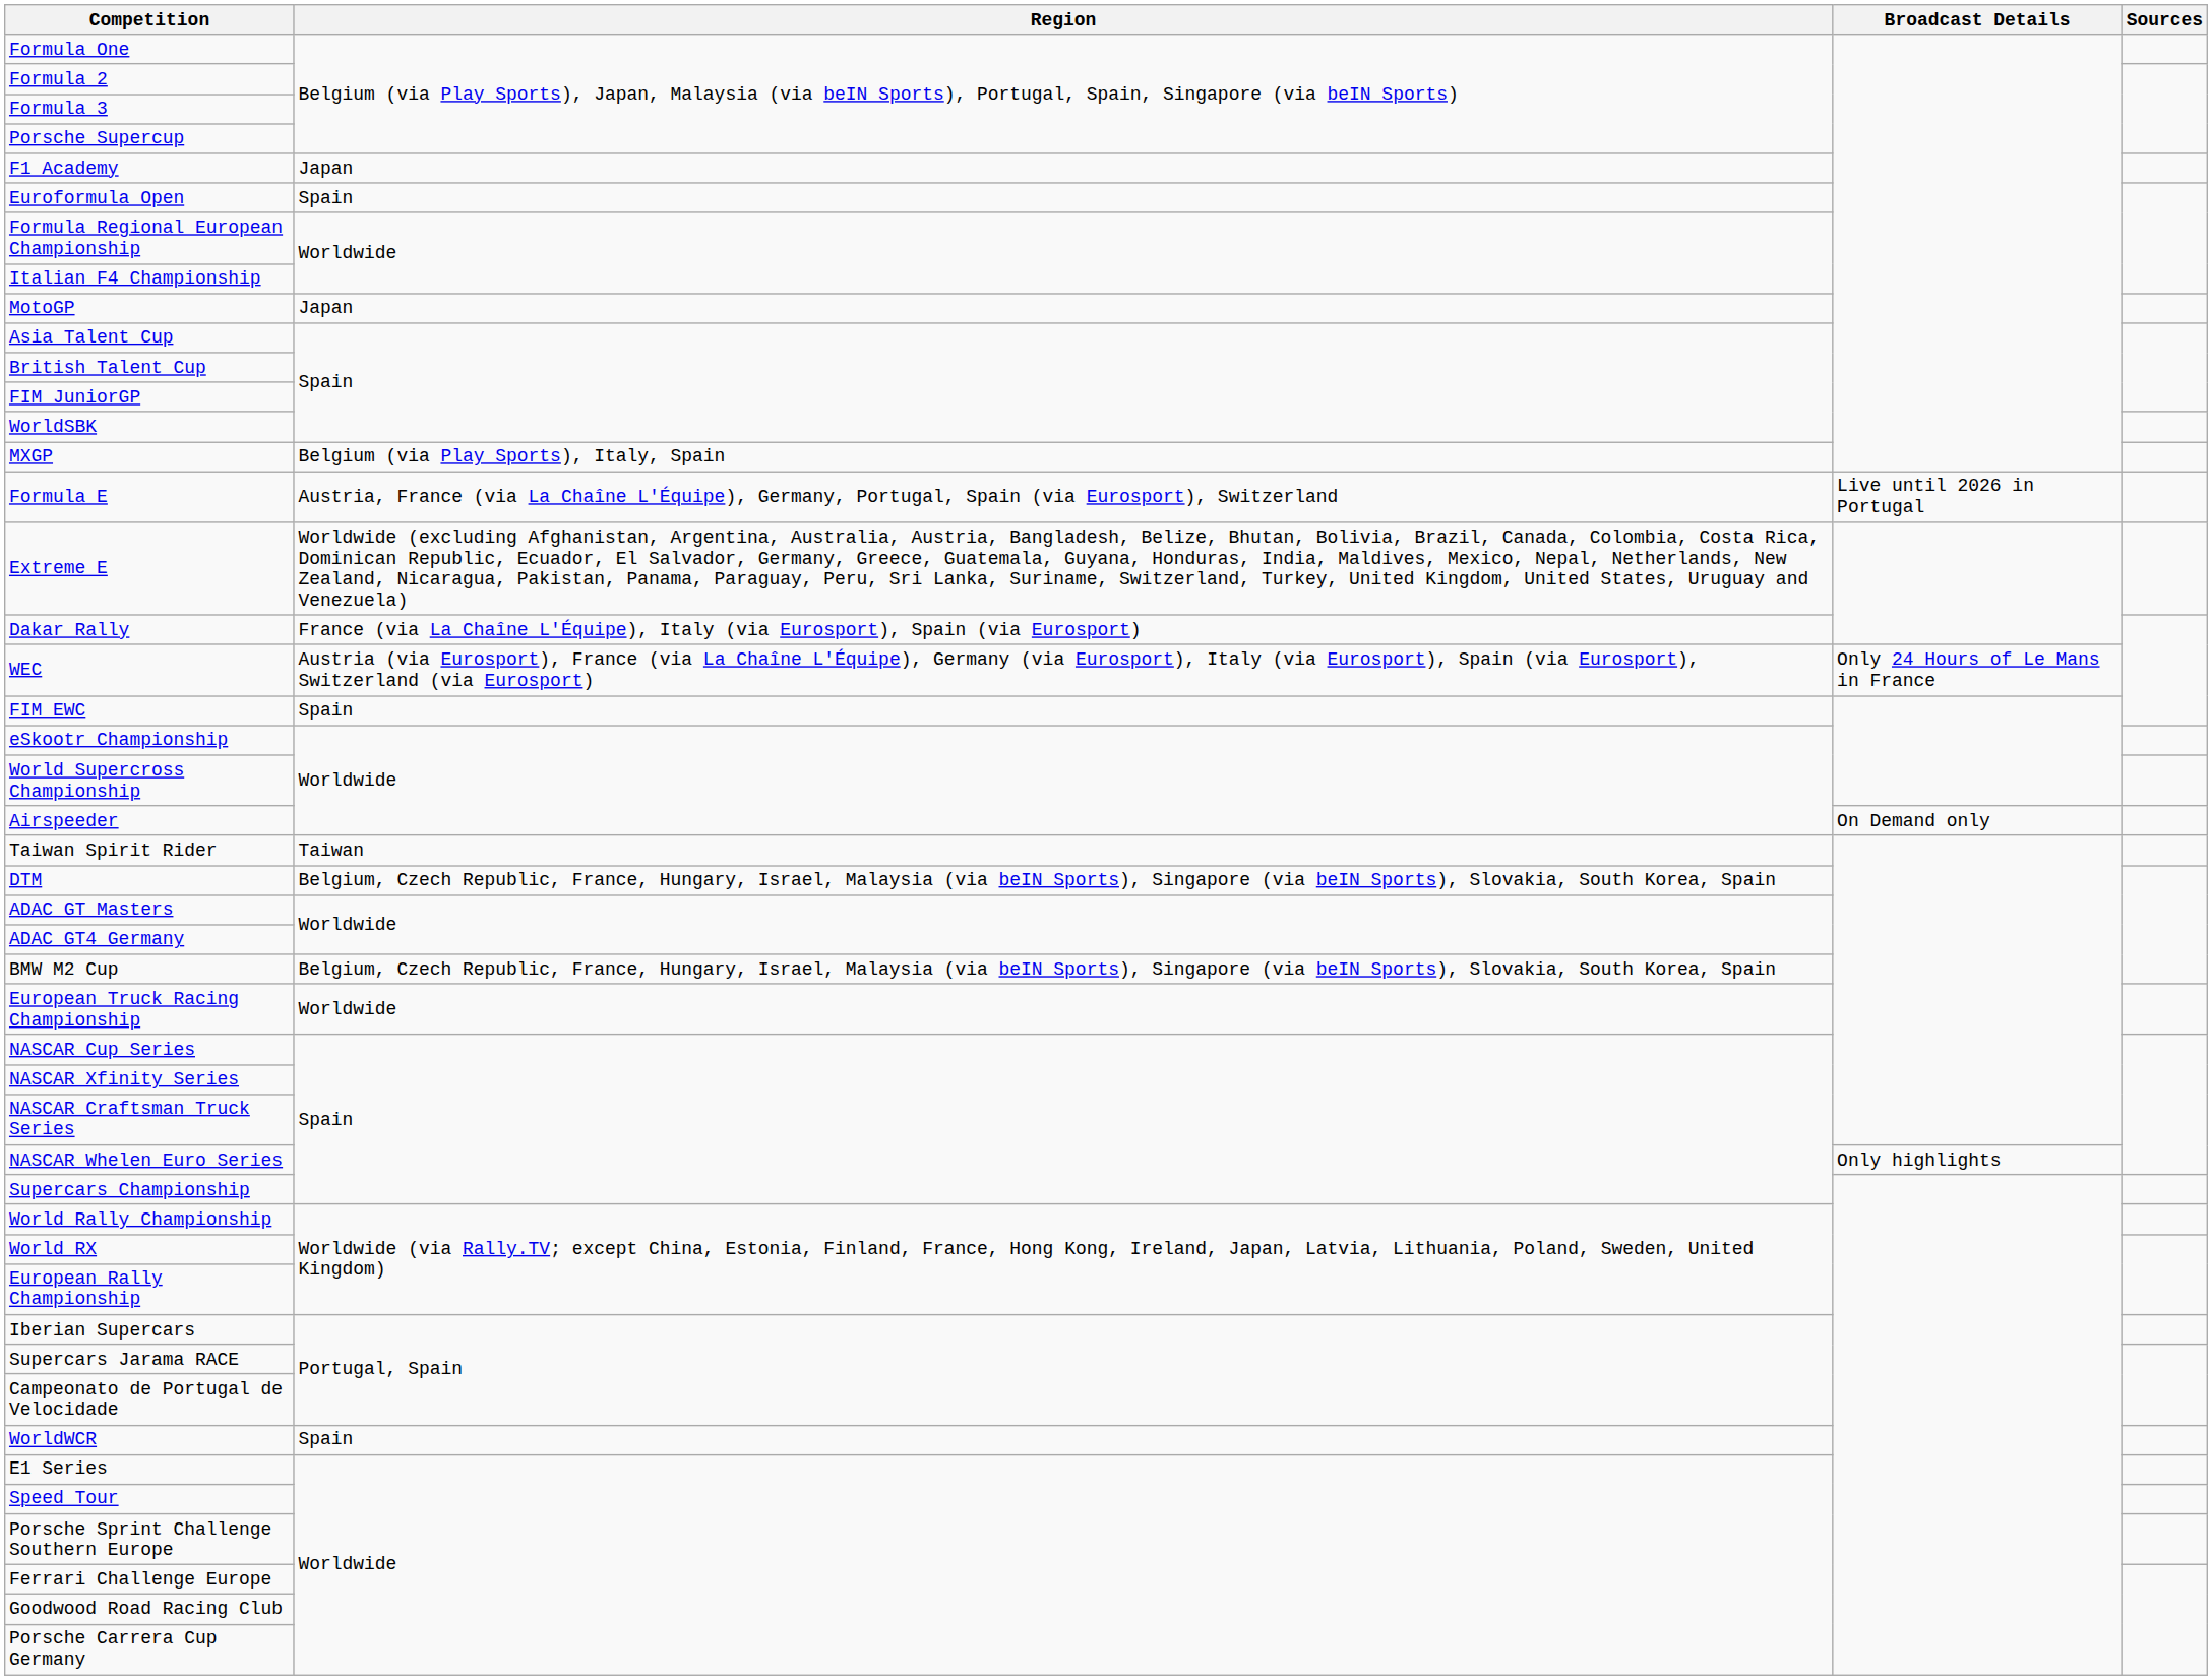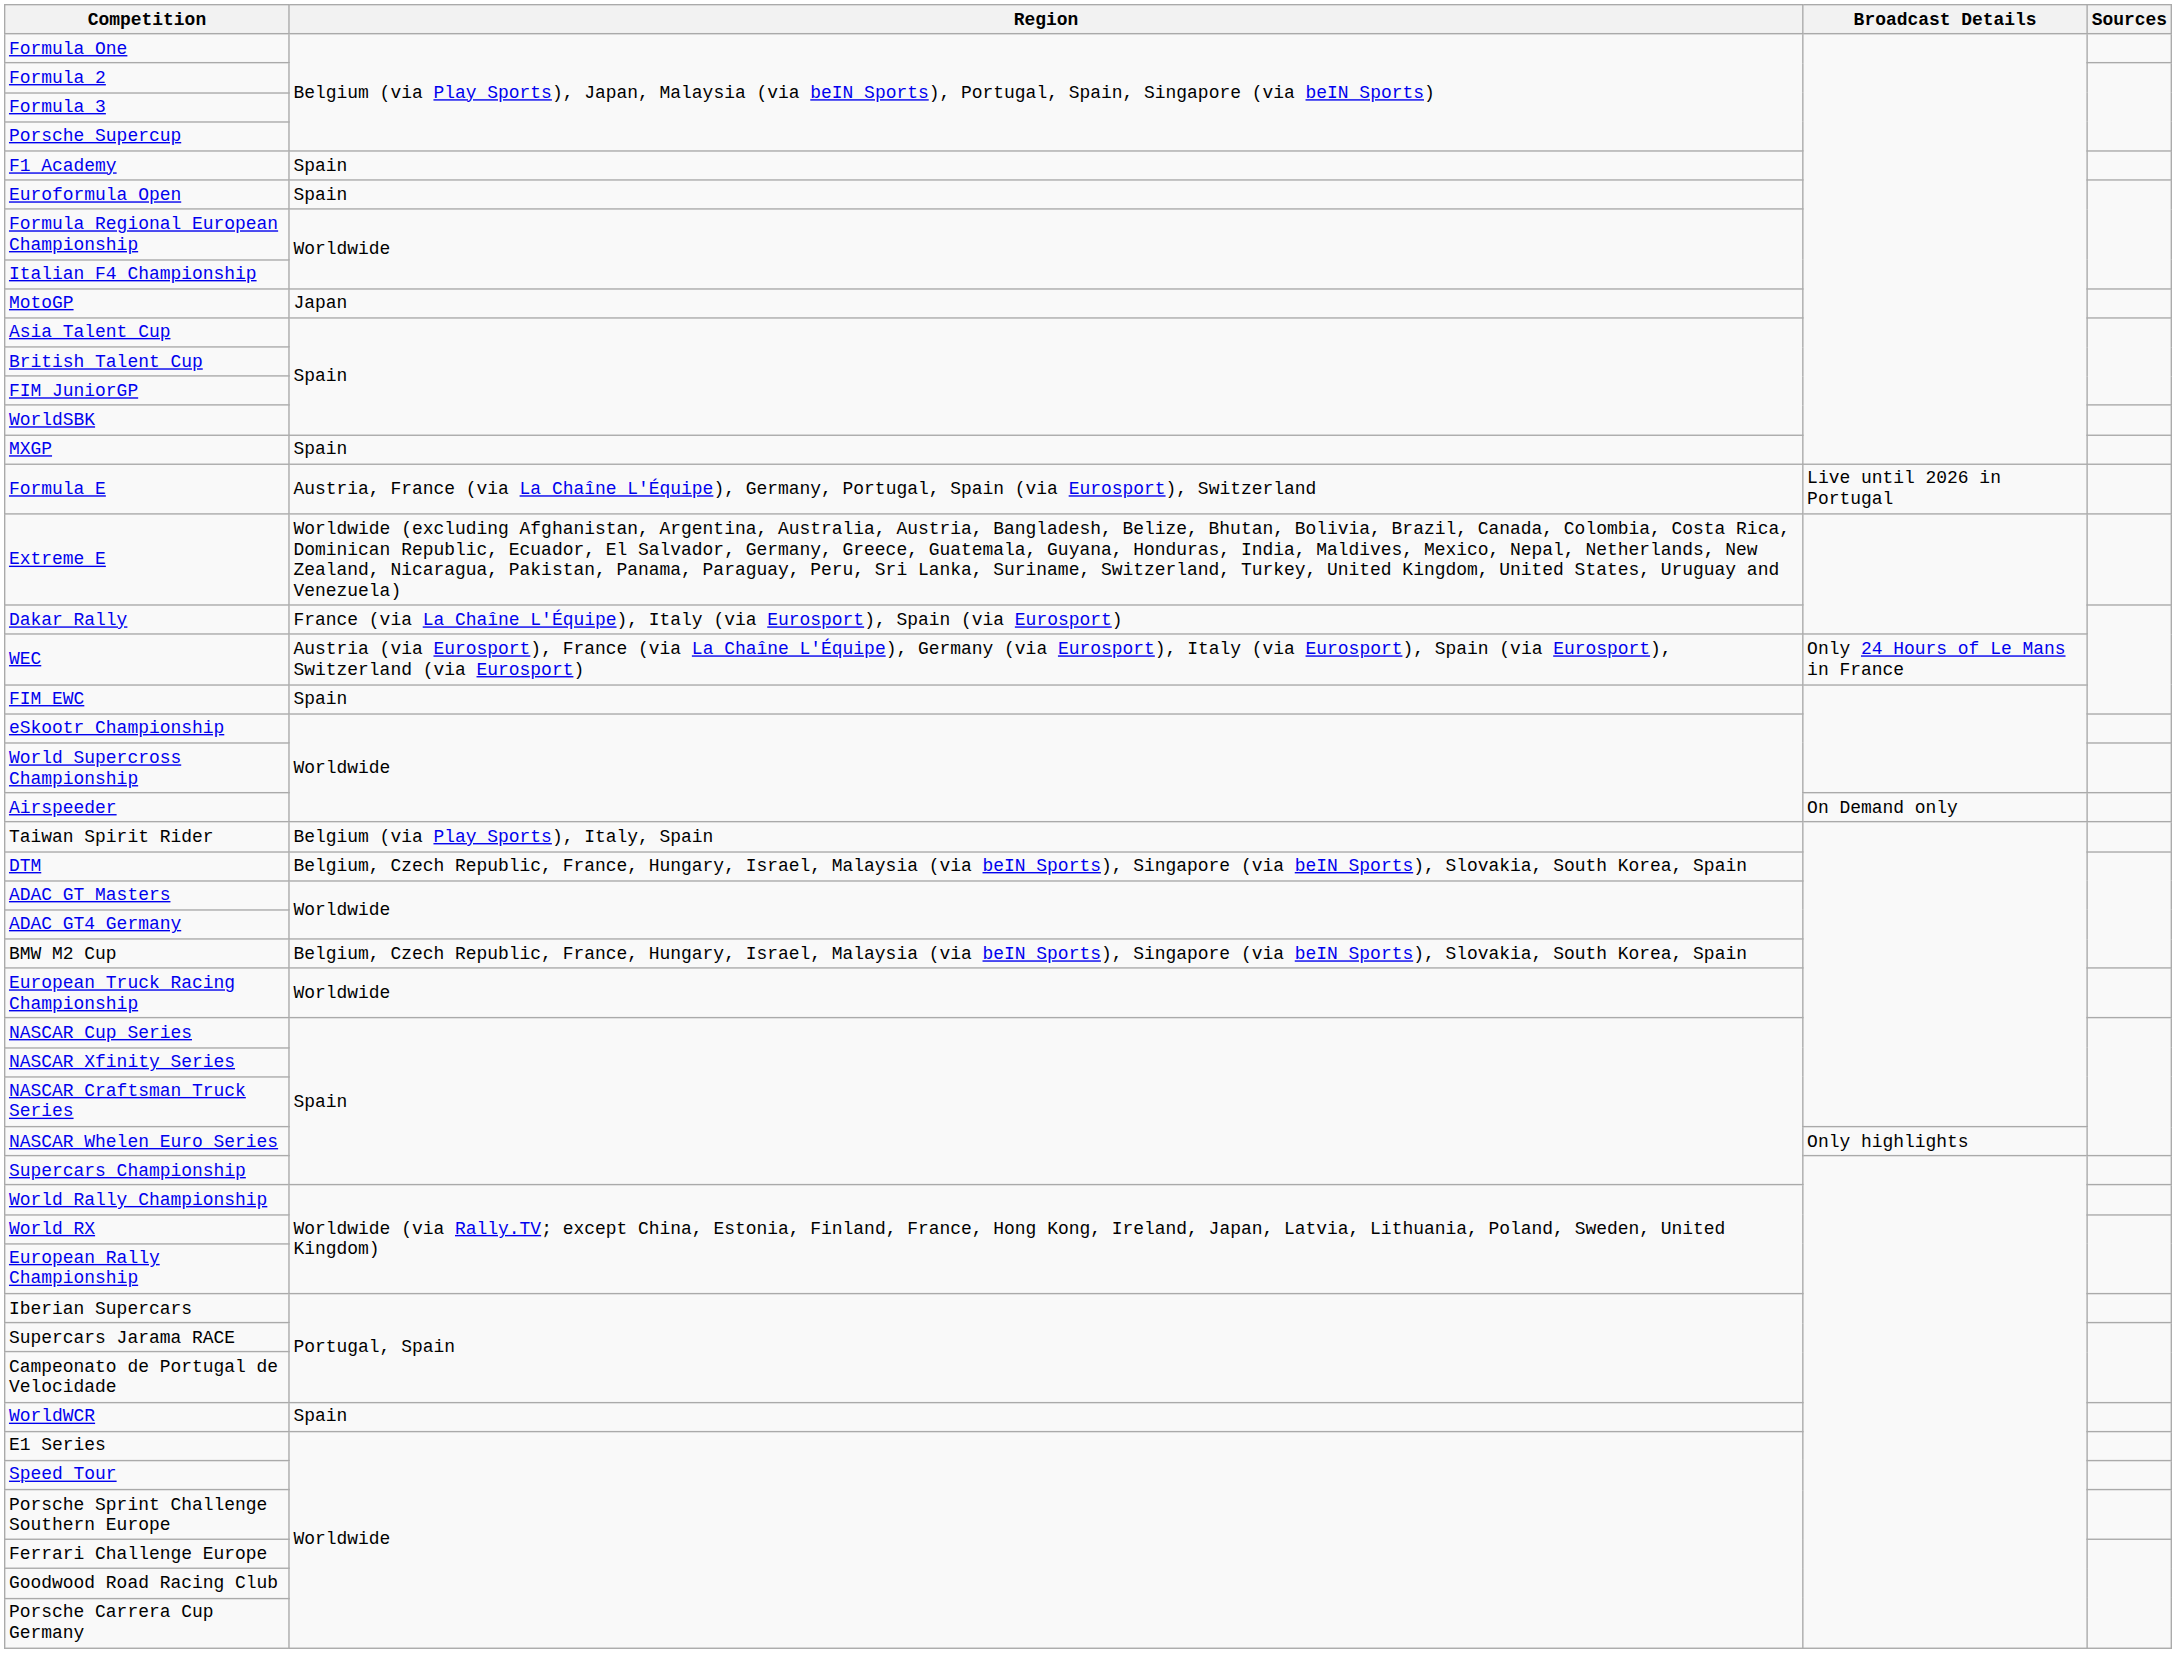 <table class="wikitable">
 <tr>
 <th width="200">Competition</th>
 <th>Region</th>
 <th width="200">Broadcast Details</th>
 <th>Sources</th>
 </tr>
 <tr>
 <td><a href='#'>Formula One</a></td>
 <td rowspan="4">Belgium (via <a href='#'>Play Sports</a>), Japan, Malaysia (via <a href='#'>beIN Sports</a>), Portugal, Spain, Singapore (via <a href='#'>beIN Sports</a>)</td>
 <td rowspan="14"></td>
 <td></td>
 </tr>
 <tr>
 <td><a href='#'>Formula 2</a></td>
 <td rowspan="3"></td>
 </tr>
 <tr>
 <td><a href='#'>Formula 3</a></td>
 </tr>
 <tr>
 <td><a href='#'>Porsche Supercup</a></td>
 </tr>
 <tr>
 <td><a href='#'>F1 Academy</a></td>
-<td>Japan</td>
+<td>Spain</td>
 <td></td>
 </tr>
 <tr>
 <td><a href='#'>Euroformula Open</a></td>
 <td>Spain</td>
 <td rowspan="3"></td>
 </tr>
 <tr>
 <td><a href='#'>Formula Regional European Championship</a></td>
 <td rowspan="2">Worldwide</td>
 </tr>
 <tr>
 <td><a href='#'>Italian F4 Championship</a></td>
 </tr>
 <tr>
 <td><a href='#'>MotoGP</a></td>
 <td>Japan</td>
 <td></td>
 </tr>
 <tr>
 <td><a href='#'>Asia Talent Cup</a></td>
 <td rowspan="4">Spain</td>
 <td rowspan="3"></td>
 </tr>
 <tr>
 <td><a href='#'>British Talent Cup</a></td>
 </tr>
 <tr>
 <td><a href='#'>FIM JuniorGP</a></td>
 </tr>
 <tr>
 <td><a href='#'>WorldSBK</a></td>
 <td></td>
 </tr>
 <tr>
 <td><a href='#'>MXGP</a></td>
-<td>Belgium (via <a href='#'>Play Sports</a>), Italy, Spain</td>
+<td>Spain</td>
 <td></td>
 </tr>
 <tr>
 <td><a href='#'>Formula E</a></td>
 <td>Austria, France (via <a href='#'>La Chaîne L'Équipe</a>), Germany, Portugal, Spain (via <a href='#'>Eurosport</a>), Switzerland</td>
 <td>Live until 2026 in Portugal</td>
 <td></td>
 </tr>
 <tr>
 <td><a href='#'>Extreme E</a></td>
 <td>Worldwide (excluding Afghanistan, Argentina, Australia, Austria, Bangladesh, Belize, Bhutan, Bolivia, Brazil, Canada, Colombia, Costa Rica, Dominican Republic, Ecuador, El Salvador, Germany, Greece, Guatemala, Guyana, Honduras, India, Maldives, Mexico, Nepal, Netherlands, New Zealand, Nicaragua, Pakistan, Panama, Paraguay, Peru, Sri Lanka, Suriname, Switzerland, Turkey, United Kingdom, United States, Uruguay and Venezuela)</td>
 <td rowspan="2"></td>
 <td></td>
 </tr>
 <tr>
 <td><a href='#'>Dakar Rally</a></td>
 <td>France (via <a href='#'>La Chaîne L'Équipe</a>), Italy (via <a href='#'>Eurosport</a>), Spain (via <a href='#'>Eurosport</a>)</td>
 <td rowspan="3"></td>
 </tr>
 <tr>
 <td><a href='#'>WEC</a></td>
 <td>Austria (via <a href='#'>Eurosport</a>), France (via <a href='#'>La Chaîne L'Équipe</a>), Germany (via <a href='#'>Eurosport</a>), Italy (via <a href='#'>Eurosport</a>), Spain (via <a href='#'>Eurosport</a>), Switzerland (via <a href='#'>Eurosport</a>)</td>
 <td>Only <a href='#'>24 Hours of Le Mans</a> in France</td>
 </tr>
 <tr>
 <td><a href='#'>FIM EWC</a></td>
 <td>Spain</td>
 <td rowspan="3"></td>
 </tr>
 <tr>
 <td><a href='#'>eSkootr Championship</a></td>
 <td rowspan="3">Worldwide</td>
 <td></td>
 </tr>
 <tr>
 <td><a href='#'>World Supercross Championship</a></td>
 <td></td>
 </tr>
 <tr>
 <td><a href='#'>Airspeeder</a></td>
 <td>On Demand only</td>
 <td></td>
 </tr>
 <tr>
 <td>Taiwan Spirit Rider</td>
-<td>Taiwan</td>
+<td>Belgium (via <a href='#'>Play Sports</a>), Italy, Spain</td>
 <td rowspan="9"></td>
 </tr>
 <tr>
 <td><a href='#'>DTM</a></td>
 <td>Belgium, Czech Republic, France, Hungary, Israel, Malaysia (via <a href='#'>beIN Sports</a>), Singapore (via <a href='#'>beIN Sports</a>), Slovakia, South Korea, Spain</td>
 <td rowspan="4"></td>
 </tr>
 <tr>
 <td><a href='#'>ADAC GT Masters</a></td>
 <td rowspan="2">Worldwide</td>
 </tr>
 <tr>
 <td><a href='#'>ADAC GT4 Germany</a></td>
 </tr>
 <tr>
 <td>BMW M2 Cup</td>
 <td>Belgium, Czech Republic, France, Hungary, Israel, Malaysia (via <a href='#'>beIN Sports</a>), Singapore (via <a href='#'>beIN Sports</a>), Slovakia, South Korea, Spain</td>
 </tr>
 <tr>
 <td><a href='#'>European Truck Racing Championship</a></td>
 <td>Worldwide</td>
 <td></td>
 </tr>
 <tr>
 <td><a href='#'>NASCAR Cup Series</a></td>
 <td rowspan="5">Spain</td>
 <td rowspan="4"></td>
 </tr>
 <tr>
 <td><a href='#'>NASCAR Xfinity Series</a></td>
 </tr>
 <tr>
 <td><a href='#'>NASCAR Craftsman Truck Series</a></td>
 </tr>
 <tr>
 <td><a href='#'>NASCAR Whelen Euro Series</a></td>
 <td>Only highlights</td>
 </tr>
 <tr>
 <td><a href='#'>Supercars Championship</a></td>
 <td rowspan="14"></td>
 <td></td>
 </tr>
 <tr>
 <td><a href='#'>World Rally Championship</a></td>
 <td rowspan="3">Worldwide (via <a href='#'>Rally.TV</a>; except China, Estonia, Finland, France, Hong Kong, Ireland, Japan, Latvia, Lithuania, Poland, Sweden, United Kingdom)</td>
 <td></td>
 </tr>
 <tr>
 <td><a href='#'>World RX</a></td>
 </tr>
 <tr>
 <td><a href='#'>European Rally Championship</a></td>
 </tr>
 <tr>
 <td>Iberian Supercars</td>
 <td rowspan="3">Portugal, Spain</td>
 <td></td>
 </tr>
 <tr>
 <td>Supercars Jarama RACE</td>
 </tr>
 <tr>
 <td>Campeonato de Portugal de Velocidade</td>
 </tr>
 <tr>
 <td><a href='#'>WorldWCR</a></td>
 <td>Spain</td>
 <td></td>
 </tr>
 <tr>
 <td>E1 Series</td>
 <td rowspan="6">Worldwide</td>
 <td></td>
 </tr>
 <tr>
 <td><a href='#'>Speed Tour</a></td>
 <td></td>
 </tr>
 <tr>
 <td>Porsche Sprint Challenge Southern Europe</td>
 <td></td>
 </tr>
 <tr>
 <td>Ferrari Challenge Europe</td>
 <td rowspan="3"></td>
 </tr>
 <tr>
 <td>Goodwood Road Racing Club</td>
 </tr>
 <tr>
 <td>Porsche Carrera Cup Germany</td>
 </tr>
 </table>
